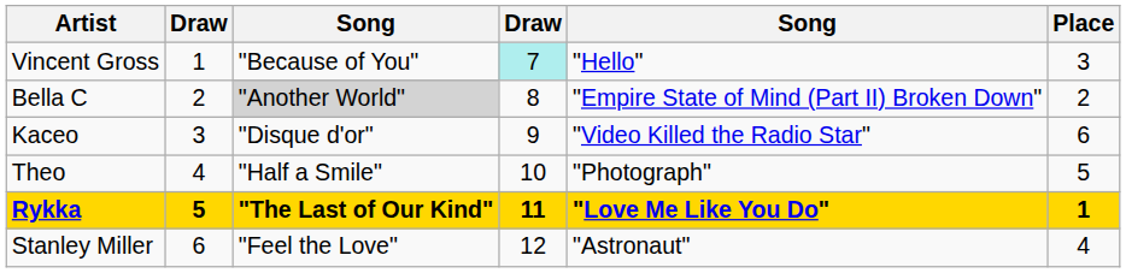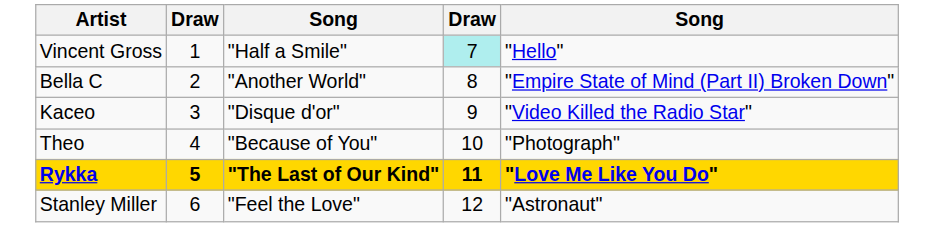 <table class="sortable wikitable" style="margin: 1em auto 1em auto; text-align:center">
 <tr>
 <th>Artist</th>
 <th>Draw</th>
 <th>Song</th>
 <th>Draw</th>
 <th>Song </th>
-<th>Place</th>
 </tr>
 <tr>
 <td align="left">Vincent Gross</td>
 <td>1</td>
-<td align="left">"Because of You"</td>
+<td align="left">"Half a Smile"</td>
 <td style="background: paleturquoise;">7</td>
 <td align="left">"<a href='#'>Hello</a>" </td>
-<td>3</td>
 </tr>
 <tr>
 <td align="left">Bella C</td>
 <td>2</td>
-<td align="left" style="background: lightgrey;">"Another World"</td>
+<td align="left">"Another World"</td>
 <td>8</td>
 <td align="left">"<a href='#'>Empire State of Mind (Part II) Broken Down</a>" </td>
-<td>2</td>
 </tr>
 <tr>
 <td align="left">Kaceo</td>
 <td>3</td>
 <td align="left">"Disque d'or"</td>
 <td>9</td>
 <td align="left">"<a href='#'>Video Killed the Radio Star</a>" </td>
-<td>6</td>
 </tr>
 <tr>
 <td align="left">Theo</td>
 <td>4</td>
-<td align="left">"Half a Smile"</td>
+<td align="left">"Because of You"</td>
 <td>10</td>
 <td align="left">"Photograph" </td>
-<td>5</td>
 </tr>
 <tr style="font-weight:bold;background:gold;">
 <td align="left"><a href='#'>Rykka</a></td>
 <td>5</td>
 <td align="left">"The Last of Our Kind"</td>
 <td>11</td>
 <td align="left">"<a href='#'>Love Me Like You Do</a>" </td>
-<td>1</td>
 </tr>
 <tr>
 <td align="left">Stanley Miller</td>
 <td>6</td>
 <td align="left">"Feel the Love"</td>
 <td>12</td>
 <td align="left">"Astronaut" </td>
-<td>4</td>
 </tr>
 </table>
